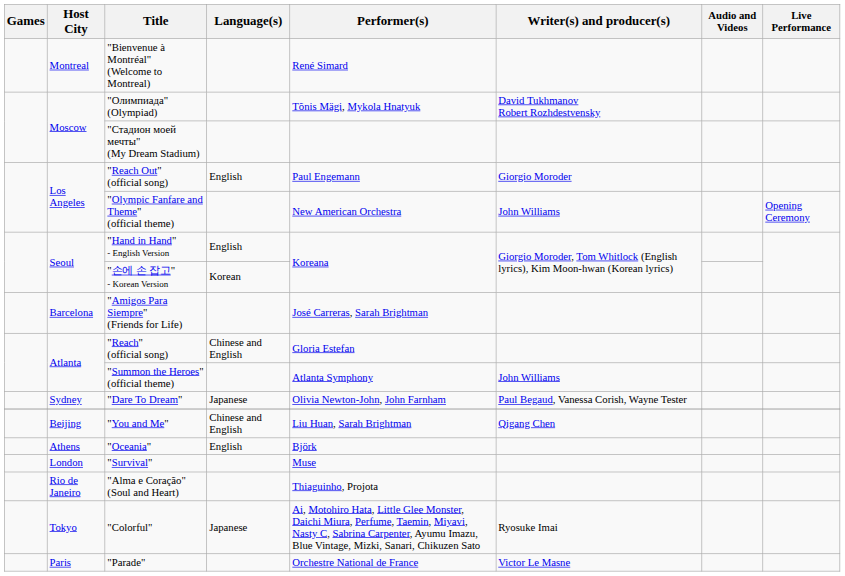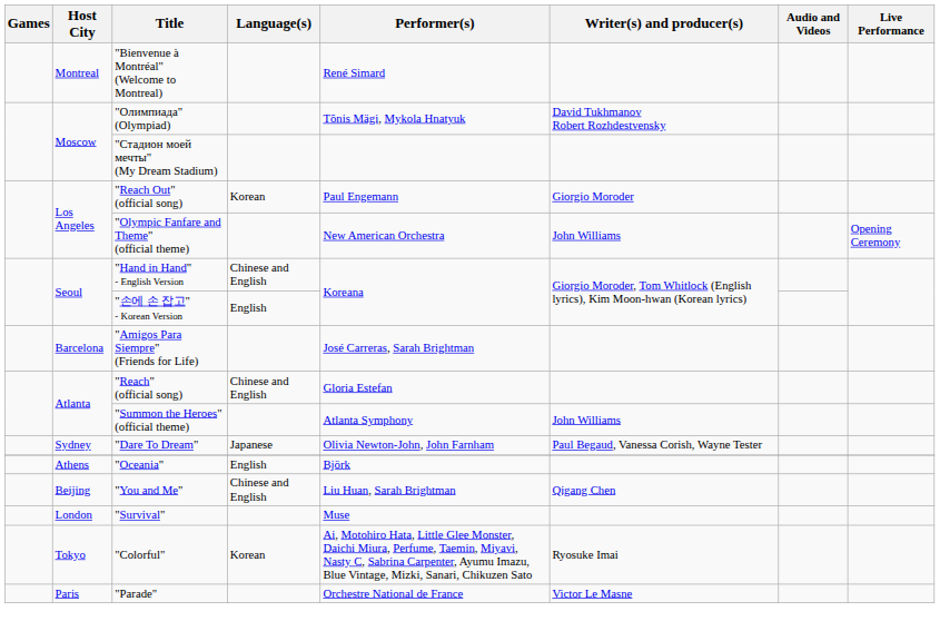 <table class="wikitable sortable">
 <tr>
 <th><big>Games</big></th>
 <th><big>Host <br>City</big></th>
 <th><big>Title</big></th>
 <th><big>Language(s)</big></th>
 <th width=300><big>Performer(s)</big></th>
 <th width=300><big>Writer(s) and producer(s)</big></th>
 <th>Audio and Videos</th>
 <th>Live Performance</th>
 </tr>
 <tr>
 <td></td>
 <td><a href='#'>Montreal</a></td>
 <td>"Bienvenue à Montréal"<br>(Welcome to Montreal)</td>
 <td></td>
 <td><a href='#'>René Simard</a></td>
 <td></td>
 <td></td>
 <td></td>
 </tr>
 <tr>
 <td rowspan="2"></td>
 <td rowspan="2"><a href='#'>Moscow</a></td>
 <td>"Олимпиада"<br>(Olympiad)</td>
 <td></td>
 <td><a href='#'>Tõnis Mägi</a>, <a href='#'>Mykola Hnatyuk</a></td>
 <td><a href='#'>David Tukhmanov</a><br><a href='#'>Robert Rozhdestvensky</a></td>
 <td><br></td>
 <td></td>
 </tr>
 <tr>
 <td>"Стадион моей мечты"<br>(My Dream Stadium)</td>
 <td></td>
 <td></td>
 <td></td>
 <td></td>
 <td></td>
 </tr>
 <tr>
 <td rowspan="2"></td>
 <td rowspan="2"><a href='#'>Los Angeles</a></td>
 <td>"<a href='#'>Reach Out</a>"<br>(official song)</td>
-<td>English</td>
+<td>Korean</td>
 <td><a href='#'>Paul Engemann</a></td>
 <td><a href='#'>Giorgio Moroder</a></td>
 <td></td>
 <td></td>
 </tr>
 <tr>
 <td>"<a href='#'>Olympic Fanfare and Theme</a>"<br>(official theme)</td>
 <td></td>
 <td><a href='#'>New American Orchestra</a></td>
 <td><a href='#'>John Williams</a></td>
 <td></td>
 <td><a href='#'>Opening Ceremony</a></td>
 </tr>
 <tr>
 <td rowspan="2"></td>
 <td rowspan="2"><a href='#'>Seoul</a></td>
 <td>"<a href='#'>Hand in Hand</a>"<br><small>- English Version</small></td>
-<td>English</td>
+<td>Chinese and English</td>
 <td rowspan="2"><a href='#'>Koreana</a></td>
 <td rowspan="2"><a href='#'>Giorgio Moroder</a>, <a href='#'>Tom Whitlock</a> (English lyrics), Kim Moon-hwan (Korean lyrics)</td>
 <td></td>
 <td rowspan="2"></td>
 </tr>
 <tr>
 <td>"<a href='#'>손에 손 잡고</a>"<br><small>- Korean Version</small></td>
-<td>Korean</td>
+<td>English</td>
 <td></td>
 </tr>
 <tr>
 <td></td>
 <td><a href='#'>Barcelona</a></td>
 <td>"<a href='#'>Amigos Para Siempre</a>"<br>(Friends for Life)</td>
 <td></td>
 <td><a href='#'>José Carreras</a>, <a href='#'>Sarah Brightman</a></td>
 <td></td>
 <td></td>
 <td></td>
 </tr>
 <tr>
 <td rowspan="2"></td>
 <td rowspan="2"><a href='#'>Atlanta</a></td>
 <td>"<a href='#'>Reach</a>"<br>(official song)</td>
 <td>Chinese and English</td>
 <td><a href='#'>Gloria Estefan</a></td>
 <td></td>
 <td></td>
 <td></td>
 </tr>
 <tr>
 <td>"<a href='#'>Summon the Heroes</a>"<br>(official theme)</td>
 <td></td>
 <td><a href='#'>Atlanta Symphony</a></td>
 <td><a href='#'>John Williams</a></td>
 <td></td>
 <td></td>
 </tr>
 <tr>
 <td></td>
 <td><a href='#'>Sydney</a></td>
 <td>"<a href='#'>Dare To Dream</a>"</td>
 <td>Japanese</td>
 <td><a href='#'>Olivia Newton-John</a>, <a href='#'>John Farnham</a></td>
 <td><a href='#'>Paul Begaud</a>, Vanessa Corish, Wayne Tester</td>
 <td></td>
 <td></td>
 </tr>
 <tr>
 </tr>
 <tr>
 <td></td>
+<td><a href='#'>Athens</a></td>
+<td>"<a href='#'>Oceania</a>"</td>
+<td>English</td>
+<td><a href='#'>Björk</a></td>
+<td></td>
+<td></td>
+<td></td>
+</tr>
+<tr>
+<td></td>
 <td><a href='#'>Beijing</a></td>
 <td>"<a href='#'>You and Me</a>"</td>
 <td>Chinese and English</td>
 <td><a href='#'>Liu Huan</a>, <a href='#'>Sarah Brightman</a></td>
 <td><a href='#'>Qigang Chen</a></td>
 <td><br></td>
-<td></td>
-</tr>
-<tr>
-<td></td>
-<td><a href='#'>Athens</a></td>
-<td>"<a href='#'>Oceania</a>"</td>
-<td>English</td>
-<td><a href='#'>Björk</a></td>
-<td></td>
-<td></td>
 <td></td>
 </tr>
 <tr>
 <td></td>
 <td><a href='#'>London</a></td>
 <td>"<a href='#'>Survival</a>"</td>
 <td></td>
 <td><a href='#'>Muse</a></td>
 <td></td>
 <td></td>
 <td></td>
 </tr>
 <tr>
 <td></td>
-<td><a href='#'>Rio de Janeiro</a></td>
-<td>"Alma e Coração"<br>(Soul and Heart)</td>
-<td></td>
-<td><a href='#'>Thiaguinho</a>, Projota</td>
-<td></td>
-<td></td>
-<td></td>
-</tr>
-<tr>
-<td></td>
 <td><a href='#'>Tokyo</a></td>
 <td>"Colorful"</td>
-<td>Japanese</td>
+<td>Korean</td>
 <td><a href='#'>Ai</a>, <a href='#'>Motohiro Hata</a>, <a href='#'>Little Glee Monster</a>, <a href='#'>Daichi Miura</a>, <a href='#'>Perfume</a>, <a href='#'>Taemin</a>, <a href='#'>Miyavi</a>, <a href='#'>Nasty C</a>, <a href='#'>Sabrina Carpenter</a>, Ayumu Imazu, Blue Vintage, Mizki, Sanari, Chikuzen Sato</td>
 <td>Ryosuke Imai</td>
 <td></td>
 <td></td>
 </tr>
 <tr>
 <td></td>
 <td><a href='#'>Paris</a></td>
 <td>"Parade"</td>
 <td></td>
 <td><a href='#'>Orchestre National de France</a></td>
 <td><a href='#'>Victor Le Masne</a></td>
 <td></td>
 <td></td>
 </tr>
 </table>
